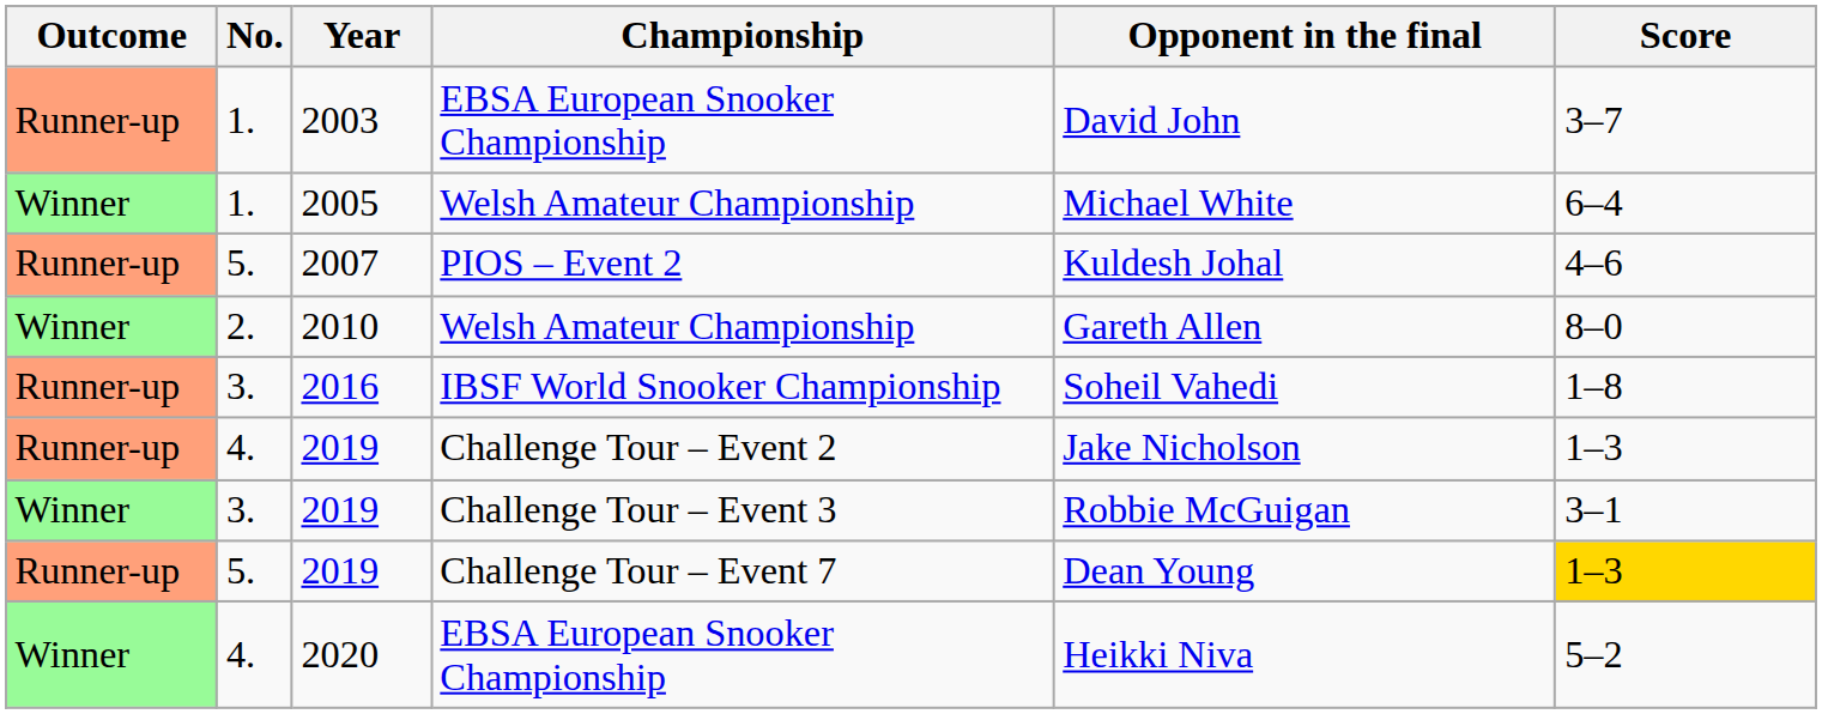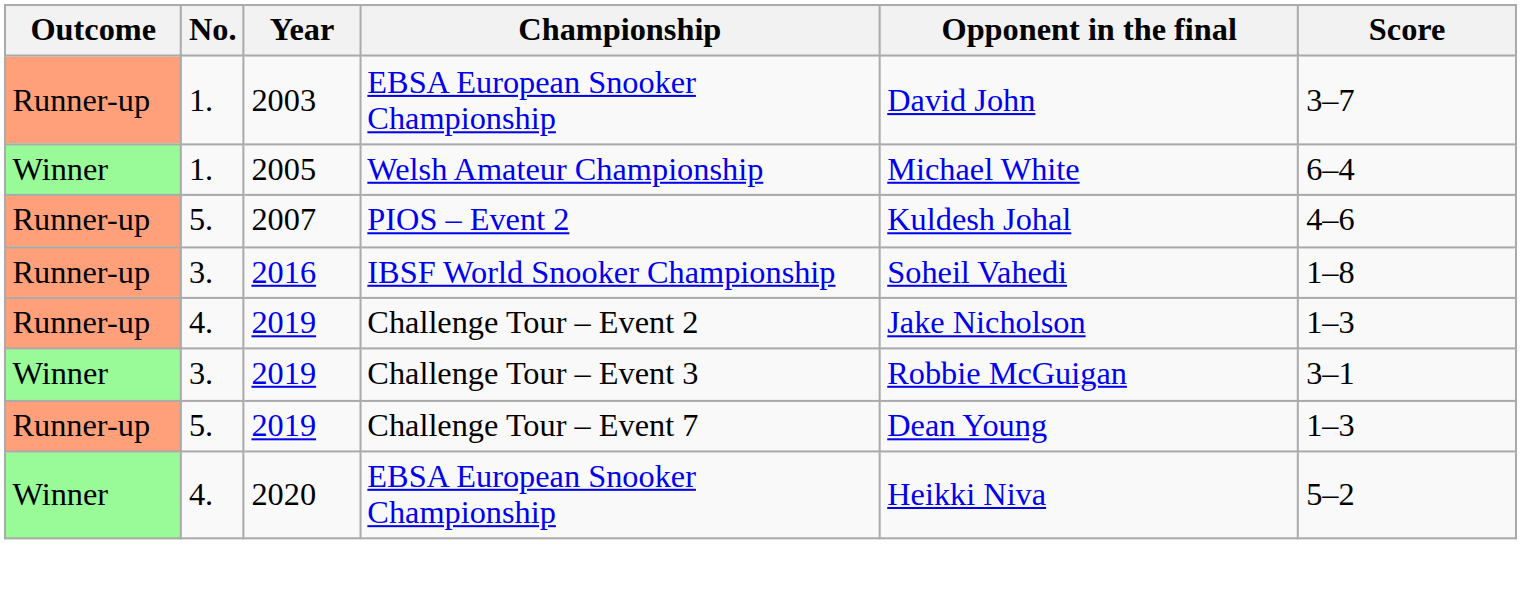 <table class="sortable wikitable">
 <tr>
 <th width="80">Outcome</th>
 <th width="20">No.</th>
 <th width="50">Year</th>
 <th width="250">Championship</th>
 <th width="200">Opponent in the final</th>
 <th width="100">Score</th>
 </tr>
 <tr>
 <td style="background:#ffa07a;">Runner-up</td>
 <td>1.</td>
 <td>2003</td>
 <td><a href='#'>EBSA European Snooker Championship</a></td>
 <td> <a href='#'>David John</a></td>
 <td>3–7</td>
 </tr>
 <tr>
 <td style="background:#98fb98;">Winner</td>
 <td>1.</td>
 <td>2005</td>
 <td><a href='#'>Welsh Amateur Championship</a></td>
 <td> <a href='#'>Michael White</a></td>
 <td>6–4</td>
 </tr>
 <tr>
 <td style="background:#ffa07a;">Runner-up</td>
 <td>5.</td>
 <td>2007</td>
 <td><a href='#'>PIOS – Event 2</a></td>
 <td> <a href='#'>Kuldesh Johal</a></td>
 <td>4–6</td>
 </tr>
 <tr>
-<td style="background:#98fb98;">Winner</td>
-<td>2.</td>
-<td>2010</td>
-<td><a href='#'>Welsh Amateur Championship</a></td>
-<td> <a href='#'>Gareth Allen</a></td>
-<td>8–0</td>
-</tr>
-<tr>
 <td style="background:#ffa07a;">Runner-up</td>
 <td>3.</td>
 <td><a href='#'>2016</a></td>
 <td><a href='#'>IBSF World Snooker Championship</a></td>
 <td> <a href='#'>Soheil Vahedi</a></td>
 <td>1–8</td>
 </tr>
 <tr>
 <td style="background:#ffa07a;">Runner-up</td>
 <td>4.</td>
 <td><a href='#'>2019</a></td>
 <td>Challenge Tour – Event 2</td>
 <td> <a href='#'>Jake Nicholson</a></td>
 <td>1–3</td>
 </tr>
 <tr>
 <td style="background:#98FB98">Winner</td>
 <td>3.</td>
 <td><a href='#'>2019</a></td>
 <td>Challenge Tour – Event 3</td>
 <td> <a href='#'>Robbie McGuigan</a></td>
 <td>3–1</td>
 </tr>
 <tr>
 <td style="background:#ffa07a;">Runner-up</td>
 <td>5.</td>
 <td><a href='#'>2019</a></td>
 <td>Challenge Tour – Event 7</td>
 <td> <a href='#'>Dean Young</a></td>
-<td style="background: gold;">1–3</td>
+<td>1–3</td>
 </tr>
 <tr>
 <td style="background:#98fb98;">Winner</td>
 <td>4.</td>
 <td>2020</td>
 <td><a href='#'>EBSA European Snooker Championship</a></td>
 <td> <a href='#'>Heikki Niva</a></td>
 <td>5–2</td>
 </tr>
 </table>
